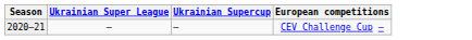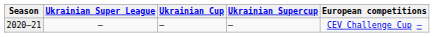 <table class="wikitable" style="font-size:85%; text-align:center">
 <tr>
 <th>Season</th>
 <th><a href='#'>Ukrainian Super League</a></th>
+<th><a href='#'>Ukrainian Cup</a></th>
 <th><a href='#'>Ukrainian Supercup</a></th>
 <th>European competitions</th>
 </tr>
 <tr>
 <td bgcolor=#efefef>2020–21</td>
 <td>‒</td>
 <td align=left>‒</td>
+<td align=left>‒</td>
 <td><a href='#'>CEV Challenge Cup</a> <a href='#'>‒</a></td>
 </tr>
 </table>
